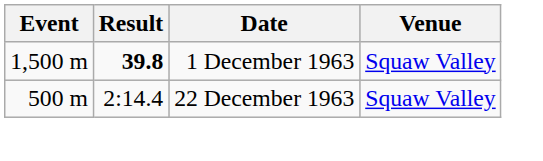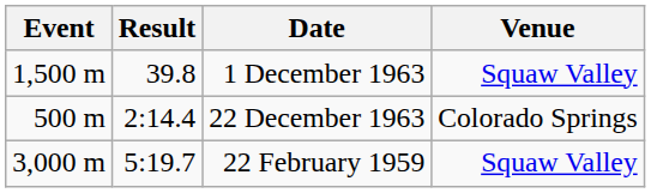 <table class="wikitable" style="text-align:right">
 <tr>
 <th>Event</th>
 <th>Result</th>
 <th>Date</th>
 <th>Venue</th>
 </tr>
 <tr>
 <td>1,500 m</td>
-<td><strong>39.8</strong></td>
+<td>39.8</td>
 <td>1 December 1963</td>
 <td><a href='#'>Squaw Valley</a></td>
 </tr>
 <tr>
 <td>500 m</td>
 <td>2:14.4</td>
 <td>22 December 1963</td>
+<td>Colorado Springs</td>
+</tr>
+<tr>
+<td>3,000 m</td>
+<td>5:19.7</td>
+<td>22 February 1959</td>
 <td><a href='#'>Squaw Valley</a></td>
 </tr>
 </table>
